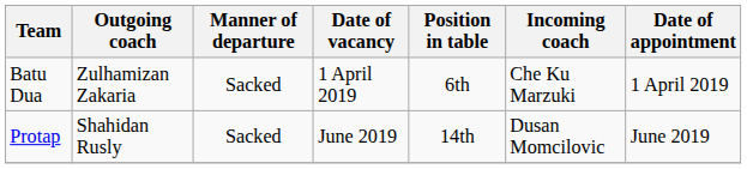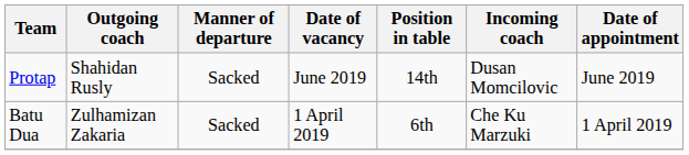 <table class="wikitable">
 <tr>
 <th>Team</th>
 <th>Outgoing coach</th>
 <th>Manner of departure</th>
 <th>Date of vacancy</th>
 <th>Position in table</th>
 <th>Incoming coach</th>
 <th>Date of<br>appointment</th>
 </tr>
 <tr>
+<td><a href='#'>Protap</a></td>
+<td> Shahidan Rusly</td>
+<td align=center>Sacked</td>
+<td>June 2019</td>
+<td align=center>14th</td>
+<td> Dusan Momcilovic</td>
+<td>June 2019</td>
+</tr>
+<tr>
 <td>Batu Dua</td>
 <td> Zulhamizan Zakaria</td>
 <td align=center>Sacked</td>
 <td>1 April 2019</td>
 <td align=center>6th</td>
 <td> Che Ku Marzuki</td>
 <td>1 April 2019</td>
 </tr>
 <tr>
-<td><a href='#'>Protap</a></td>
-<td> Shahidan Rusly</td>
-<td align=center>Sacked</td>
-<td>June 2019</td>
-<td align=center>14th</td>
-<td> Dusan Momcilovic</td>
-<td>June 2019</td>
-</tr>
-<tr>
 </tr>
 </table>
